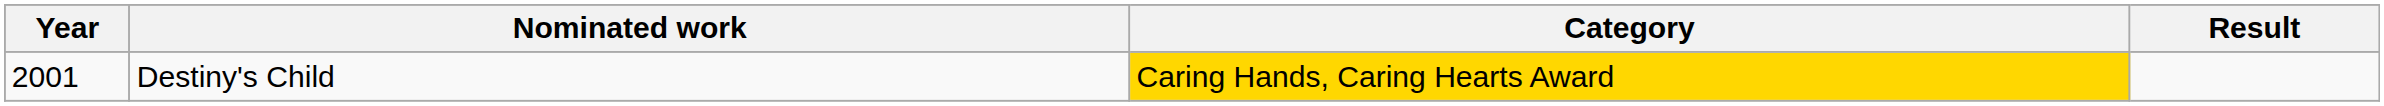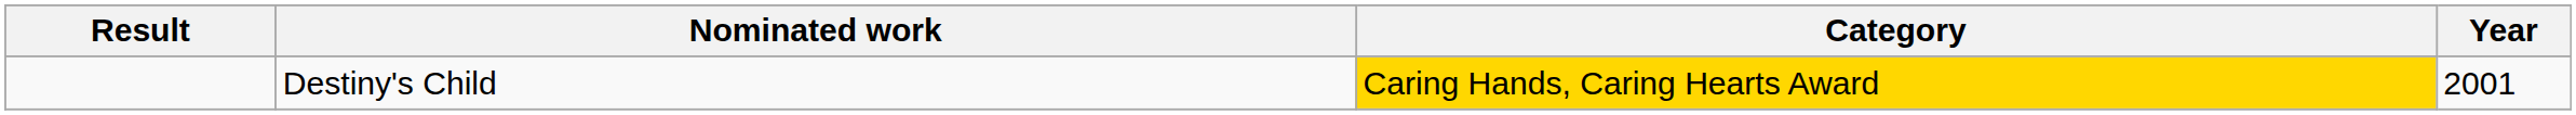 <table class="wikitable" width="100%">
 <tr>
-<th width="5%">Year</th>
+<th width="10%">Result</th>
 <th width="40%">Nominated work</th>
 <th width="40%">Category</th>
-<th width="10%">Result</th>
+<th width="5%">Year</th>
 </tr>
 <tr>
-<td>2001</td>
+<td></td>
 <td>Destiny's Child</td>
 <td style="background: gold;">Caring Hands, Caring Hearts Award</td>
-<td></td>
+<td>2001</td>
 </tr>
 </table>
